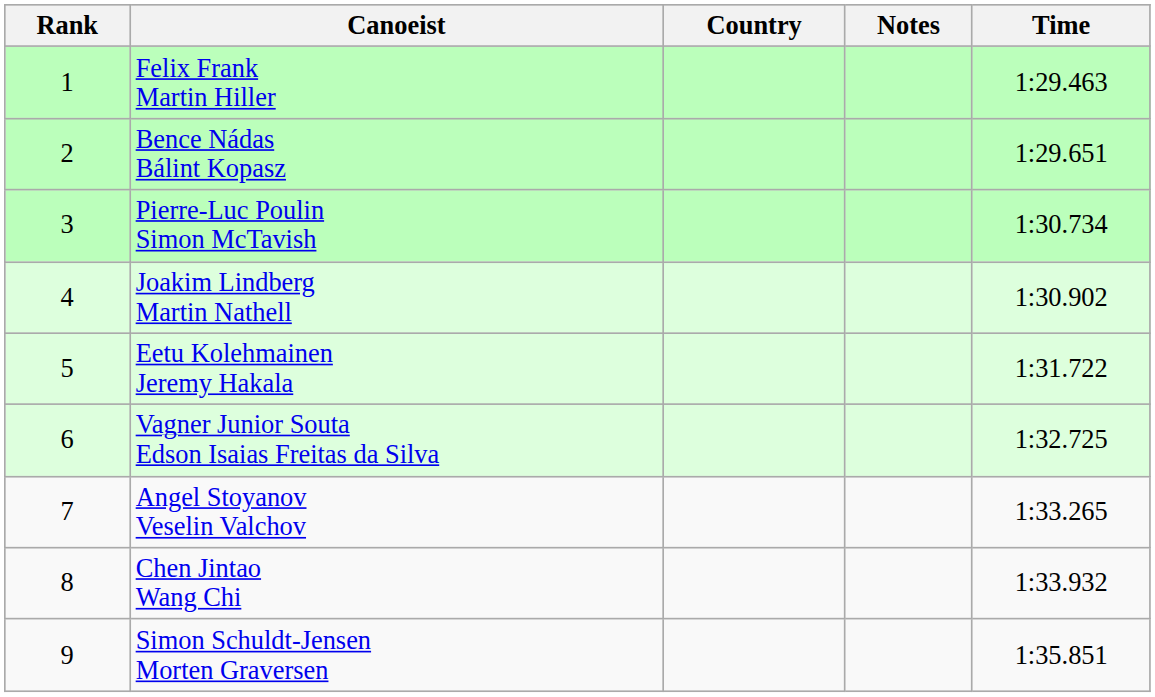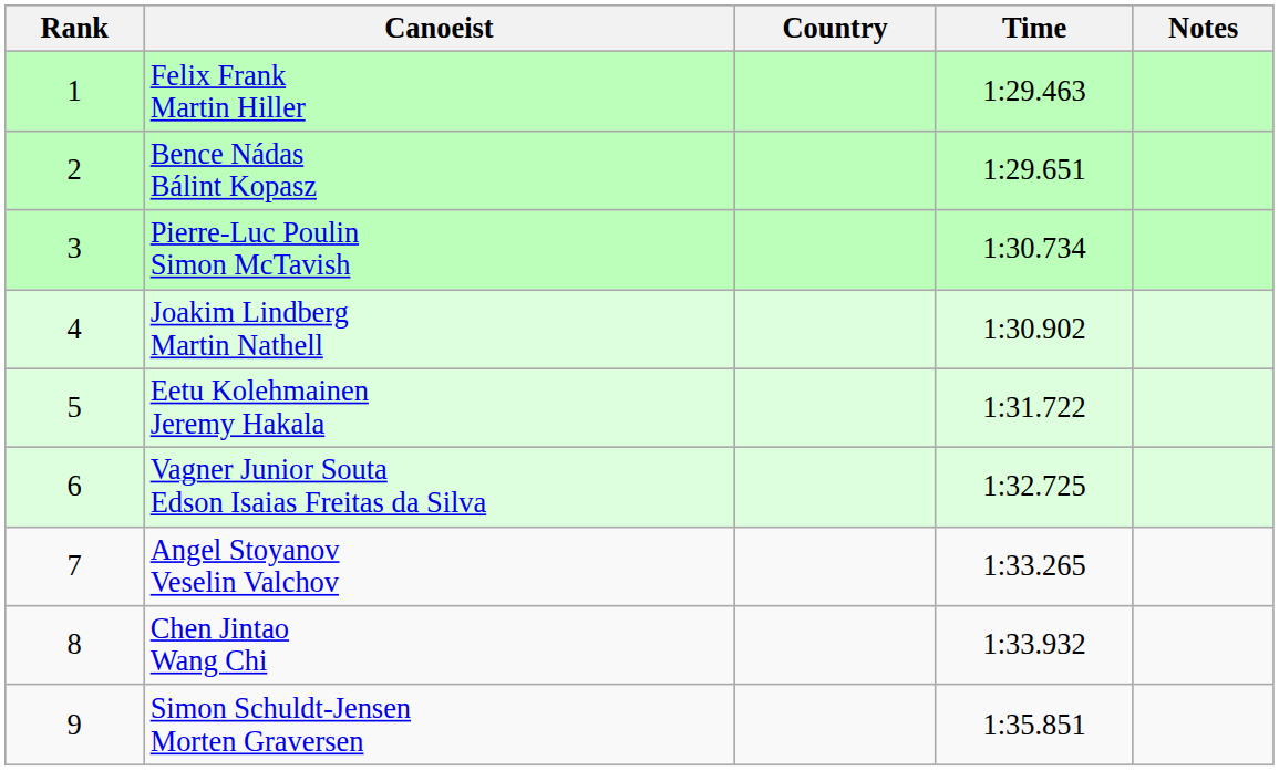 <table class="wikitable" style="text-align:center;width: 55%">
 <tr>
 <th>Rank</th>
 <th>Canoeist</th>
 <th>Country</th>
+<th>Time</th>
 <th>Notes</th>
-<th>Time</th>
 </tr>
 <tr bgcolor=bbffbb>
 <td>1</td>
 <td align="left"><a href='#'>Felix Frank</a><br><a href='#'>Martin Hiller</a></td>
 <td align="left"></td>
+<td>1:29.463</td>
 <td></td>
-<td>1:29.463</td>
 </tr>
 <tr bgcolor=bbffbb>
 <td>2</td>
 <td align="left"><a href='#'>Bence Nádas</a><br><a href='#'>Bálint Kopasz</a></td>
 <td align="left"></td>
+<td>1:29.651</td>
 <td></td>
-<td>1:29.651</td>
 </tr>
 <tr bgcolor=bbffbb>
 <td>3</td>
 <td align="left"><a href='#'>Pierre-Luc Poulin</a><br><a href='#'>Simon McTavish</a></td>
 <td align="left"></td>
+<td>1:30.734</td>
 <td></td>
-<td>1:30.734</td>
 </tr>
 <tr bgcolor=ddffdd>
 <td>4</td>
 <td align="left"><a href='#'>Joakim Lindberg</a><br><a href='#'>Martin Nathell</a></td>
 <td align="left"></td>
+<td>1:30.902</td>
 <td></td>
-<td>1:30.902</td>
 </tr>
 <tr bgcolor=ddffdd>
 <td>5</td>
 <td align="left"><a href='#'>Eetu Kolehmainen</a><br><a href='#'>Jeremy Hakala</a></td>
 <td align="left"></td>
+<td>1:31.722</td>
 <td></td>
-<td>1:31.722</td>
 </tr>
 <tr bgcolor=ddffdd>
 <td>6</td>
 <td align="left"><a href='#'>Vagner Junior Souta</a><br><a href='#'>Edson Isaias Freitas da Silva</a></td>
 <td align="left"></td>
+<td>1:32.725</td>
 <td></td>
-<td>1:32.725</td>
 </tr>
 <tr>
 <td>7</td>
 <td align="left"><a href='#'>Angel Stoyanov</a><br><a href='#'>Veselin Valchov</a></td>
 <td align="left"></td>
+<td>1:33.265</td>
 <td></td>
-<td>1:33.265</td>
 </tr>
 <tr>
 <td>8</td>
 <td align="left"><a href='#'>Chen Jintao</a><br><a href='#'>Wang Chi</a></td>
 <td align="left"></td>
+<td>1:33.932</td>
 <td></td>
-<td>1:33.932</td>
 </tr>
 <tr>
 <td>9</td>
 <td align="left"><a href='#'>Simon Schuldt-Jensen</a><br><a href='#'>Morten Graversen</a></td>
 <td align="left"></td>
+<td>1:35.851</td>
 <td></td>
-<td>1:35.851</td>
 </tr>
 </table>
